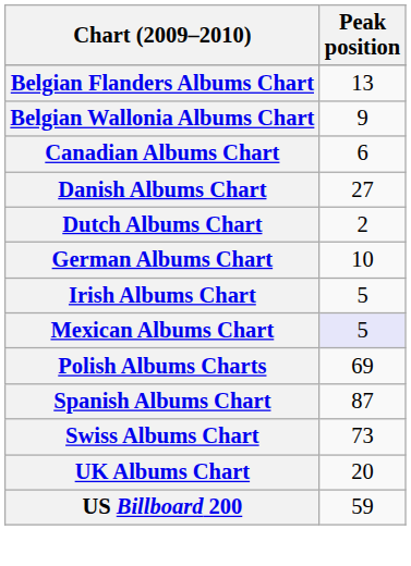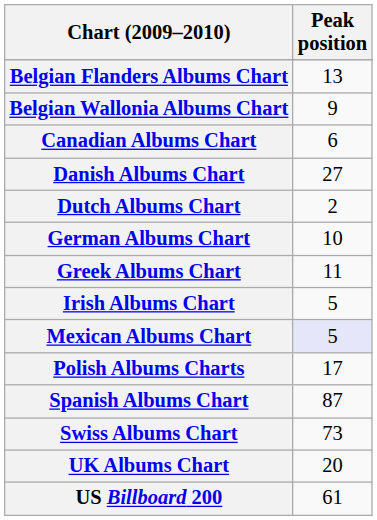 <table class="wikitable sortable plainrowheaders">
 <tr>
 <th>Chart (2009–2010)</th>
 <th>Peak<br>position</th>
 </tr>
 <tr>
 </tr>
 <tr>
 <th scope="row"><a href='#'>Belgian Flanders Albums Chart</a></th>
 <td style="text-align:center;">13</td>
 </tr>
 <tr>
 <th scope="row"><a href='#'>Belgian Wallonia Albums Chart</a></th>
 <td style="text-align:center;">9</td>
 </tr>
 <tr>
 <th scope="row"><a href='#'>Canadian Albums Chart</a></th>
 <td style="text-align:center;">6</td>
 </tr>
 <tr>
 <th scope="row"><a href='#'>Danish Albums Chart</a></th>
 <td style="text-align:center;">27</td>
 </tr>
 <tr>
 <th scope="row"><a href='#'>Dutch Albums Chart</a></th>
 <td style="text-align:center;">2</td>
 </tr>
 <tr>
 <th scope="row"><a href='#'>German Albums Chart</a></th>
 <td style="text-align:center;">10</td>
 </tr>
 <tr>
+<th scope="row"><a href='#'>Greek Albums Chart</a></th>
+<td style="text-align:center;">11</td>
+</tr>
+<tr>
 <th scope="row"><a href='#'>Irish Albums Chart</a></th>
 <td style="text-align:center;">5</td>
 </tr>
 <tr>
 <th scope="row"><a href='#'>Mexican Albums Chart</a></th>
 <td style="background: lavender; text-align:center;">5</td>
 </tr>
 <tr>
 <th scope="row"><a href='#'>Polish Albums Charts</a></th>
-<td style="text-align:center;">69</td>
+<td style="text-align:center;">17</td>
 </tr>
 <tr>
 <th scope="row"><a href='#'>Spanish Albums Chart</a></th>
 <td style="text-align:center;">87</td>
 </tr>
 <tr>
 <th scope="row"><a href='#'>Swiss Albums Chart</a></th>
 <td style="text-align:center;">73</td>
 </tr>
 <tr>
 <th scope="row"><a href='#'>UK Albums Chart</a></th>
 <td style="text-align:center;">20</td>
 </tr>
 <tr>
 <th scope="row">US <a href='#'><em>Billboard</em> 200</a></th>
-<td style="text-align:center;">59</td>
+<td style="text-align:center;">61</td>
 </tr>
 </table>
